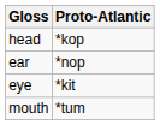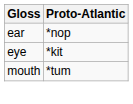 <table class="wikitable">
 <tr>
 <th>Gloss</th>
 <th>Proto-Atlantic</th>
-</tr>
-<tr>
-<td>head</td>
-<td>*kop</td>
 </tr>
 <tr>
 <td>ear</td>
 <td>*nop</td>
 </tr>
 <tr>
 <td>eye</td>
 <td>*kit</td>
 </tr>
 <tr>
 <td>mouth</td>
 <td>*tum</td>
 </tr>
 </table>
